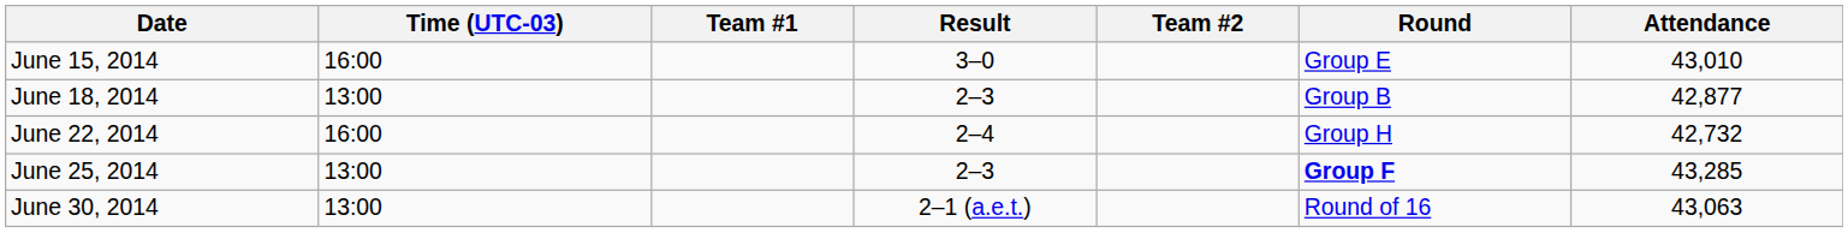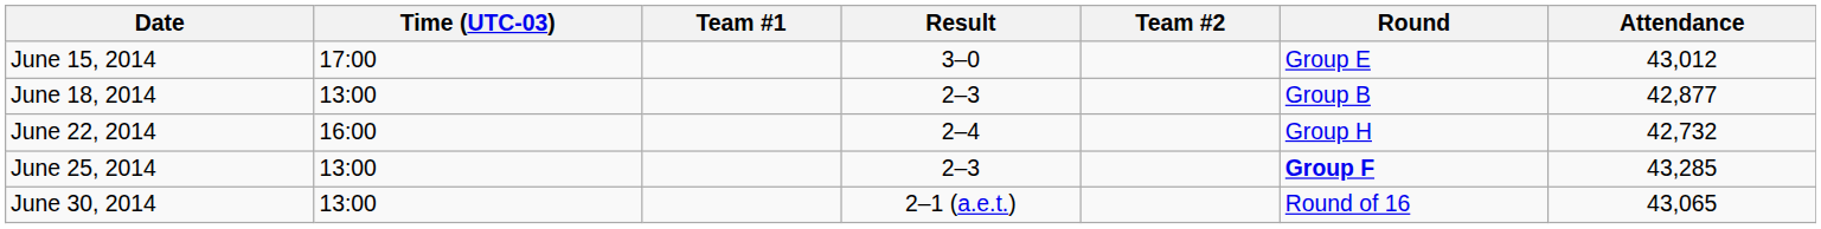 <table class="wikitable"  style="text-align:left; width:100%;">
 <tr>
 <th>Date</th>
 <th>Time (<a href='#'>UTC-03</a>)</th>
 <th>Team #1</th>
 <th>Result</th>
 <th>Team #2</th>
 <th>Round</th>
 <th>Attendance</th>
 </tr>
 <tr>
 <td>June 15, 2014</td>
-<td>16:00</td>
+<td>17:00</td>
 <td></td>
 <td style="text-align:center;">3–0</td>
 <td></td>
 <td><a href='#'>Group E</a></td>
-<td style="text-align:center;">43,010</td>
+<td style="text-align:center;">43,012</td>
 </tr>
 <tr>
 <td>June 18, 2014</td>
 <td>13:00</td>
 <td></td>
 <td style="text-align:center;">2–3</td>
 <td></td>
 <td><a href='#'>Group B</a></td>
 <td style="text-align:center;">42,877</td>
 </tr>
 <tr>
 <td>June 22, 2014</td>
 <td>16:00</td>
 <td></td>
 <td style="text-align:center;">2–4</td>
 <td></td>
 <td><a href='#'>Group H</a></td>
 <td style="text-align:center;">42,732</td>
 </tr>
 <tr>
 <td>June 25, 2014</td>
 <td>13:00</td>
 <td></td>
 <td style="text-align:center;">2–3</td>
 <td></td>
 <td><strong><a href='#'>Group F</a></strong></td>
 <td style="text-align:center;">43,285</td>
 </tr>
 <tr>
 <td>June 30, 2014</td>
 <td>13:00</td>
 <td></td>
 <td style="text-align:center;">2–1 (<a href='#'>a.e.t.</a>)</td>
 <td></td>
 <td><a href='#'>Round of 16</a></td>
-<td style="text-align:center;">43,063</td>
+<td style="text-align:center;">43,065</td>
 </tr>
 </table>
